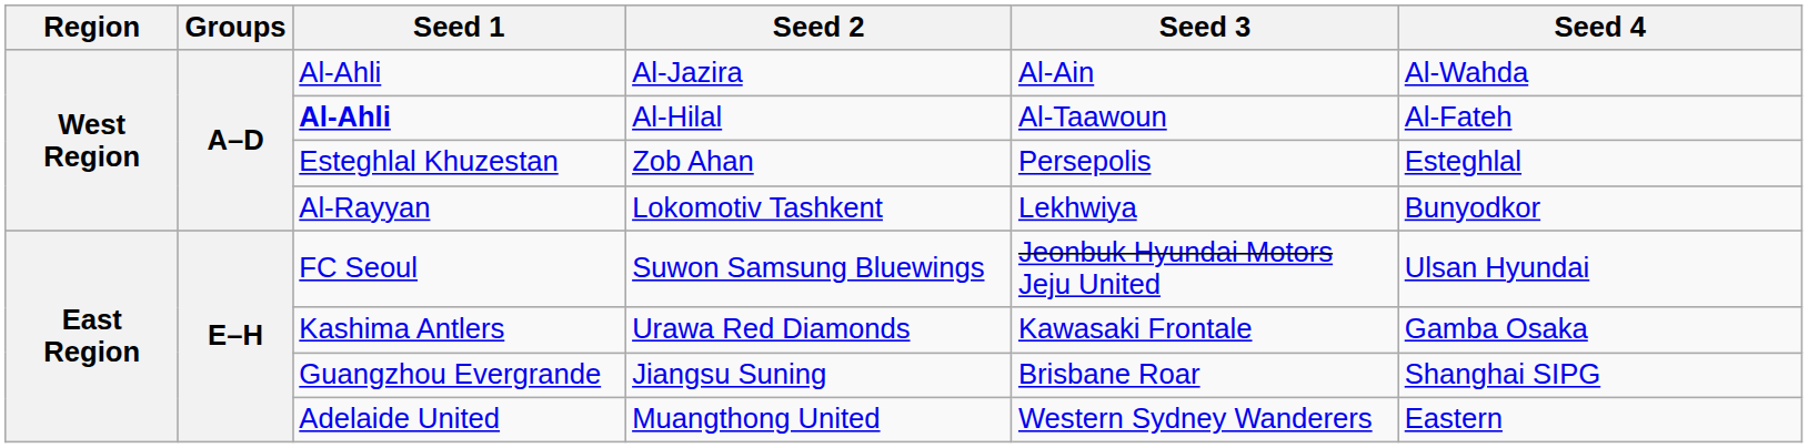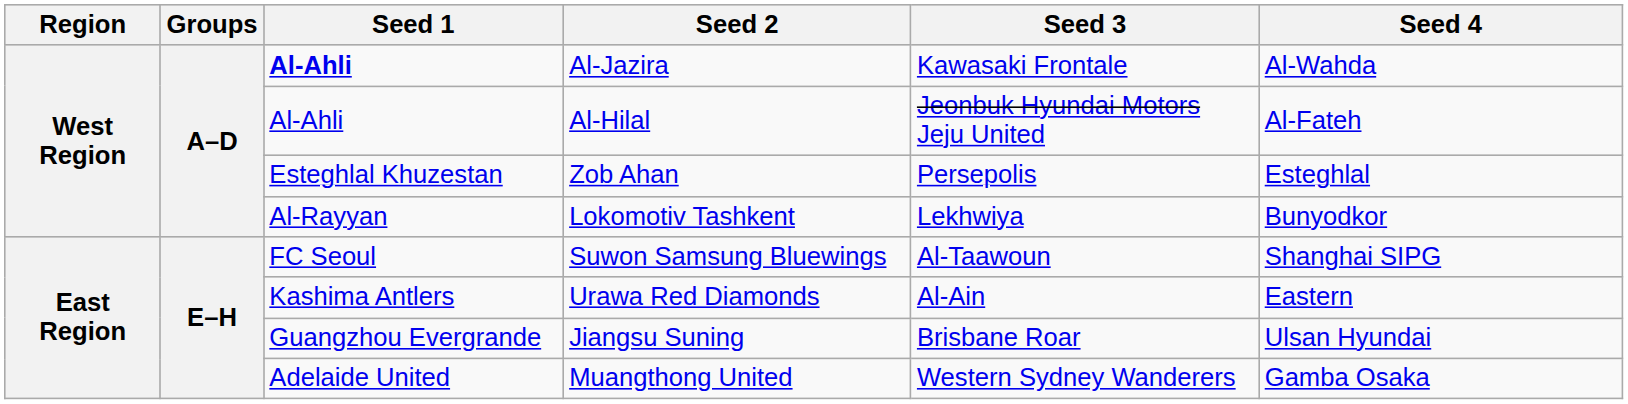 <table class="wikitable">
 <tr>
 <th width=90>Region</th>
 <th>Groups</th>
 <th width=180>Seed 1</th>
 <th width=210>Seed 2</th>
 <th width=210>Seed 3</th>
 <th width=220>Seed 4</th>
 </tr>
 <tr>
 <th rowspan=4>West Region</th>
 <th rowspan=4>A–D</th>
-<td> <a href='#'>Al-Ahli</a></td>
+<td><strong> <a href='#'>Al-Ahli</a></strong></td>
 <td> <a href='#'>Al-Jazira</a></td>
-<td> <a href='#'>Al-Ain</a></td>
+<td> <a href='#'>Kawasaki Frontale</a></td>
 <td> <a href='#'>Al-Wahda</a> </td>
 </tr>
 <tr>
-<td><strong> <a href='#'>Al-Ahli</a></strong></td>
+<td> <a href='#'>Al-Ahli</a></td>
 <td> <a href='#'>Al-Hilal</a></td>
-<td> <a href='#'>Al-Taawoun</a></td>
+<td><del> <a href='#'>Jeonbuk Hyundai Motors</a></del><br> <a href='#'>Jeju United</a></td>
 <td> <a href='#'>Al-Fateh</a> </td>
 </tr>
 <tr>
 <td> <a href='#'>Esteghlal Khuzestan</a></td>
 <td> <a href='#'>Zob Ahan</a></td>
 <td> <a href='#'>Persepolis</a></td>
 <td> <a href='#'>Esteghlal</a> </td>
 </tr>
 <tr>
 <td> <a href='#'>Al-Rayyan</a></td>
 <td> <a href='#'>Lokomotiv Tashkent</a></td>
 <td> <a href='#'>Lekhwiya</a></td>
 <td> <a href='#'>Bunyodkor</a> </td>
 </tr>
 <tr>
 <th rowspan=4>East Region</th>
 <th rowspan=4>E–H</th>
 <td> <a href='#'>FC Seoul</a></td>
 <td> <a href='#'>Suwon Samsung Bluewings</a></td>
-<td><del> <a href='#'>Jeonbuk Hyundai Motors</a></del><br> <a href='#'>Jeju United</a></td>
-<td> <a href='#'>Ulsan Hyundai</a> </td>
+<td> <a href='#'>Al-Taawoun</a></td>
+<td> <a href='#'>Shanghai SIPG</a> </td>
 </tr>
 <tr>
 <td> <a href='#'>Kashima Antlers</a></td>
 <td> <a href='#'>Urawa Red Diamonds</a></td>
-<td> <a href='#'>Kawasaki Frontale</a></td>
-<td> <a href='#'>Gamba Osaka</a> </td>
+<td> <a href='#'>Al-Ain</a></td>
+<td> <a href='#'>Eastern</a></td>
 </tr>
 <tr>
 <td> <a href='#'>Guangzhou Evergrande</a></td>
 <td> <a href='#'>Jiangsu Suning</a></td>
 <td> <a href='#'>Brisbane Roar</a> </td>
-<td> <a href='#'>Shanghai SIPG</a> </td>
+<td> <a href='#'>Ulsan Hyundai</a> </td>
 </tr>
 <tr>
 <td> <a href='#'>Adelaide United</a></td>
 <td> <a href='#'>Muangthong United</a></td>
 <td> <a href='#'>Western Sydney Wanderers</a></td>
-<td> <a href='#'>Eastern</a></td>
+<td> <a href='#'>Gamba Osaka</a> </td>
 </tr>
 </table>
